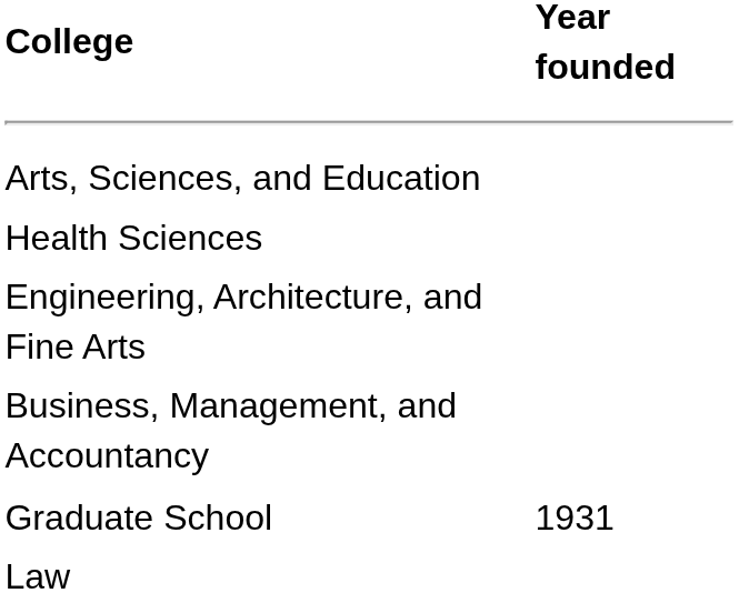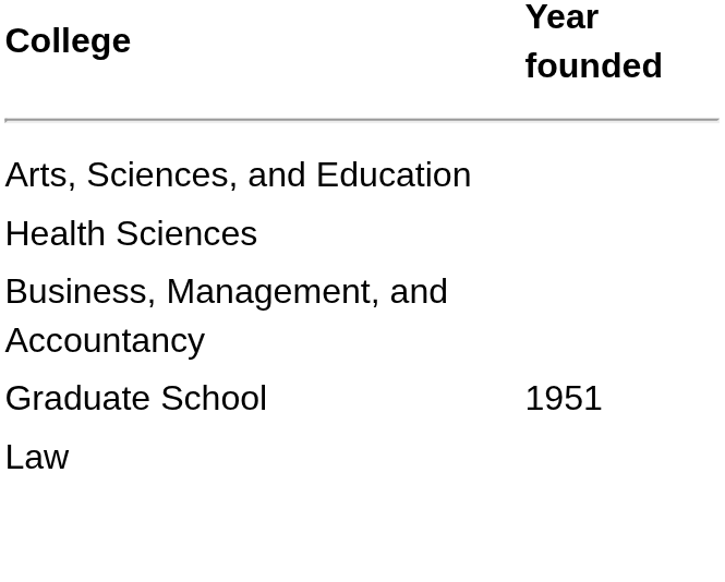 <table class="toccolours" style="float:right; margin-left:1em; font-size:90%; line-height:1.4em; width:300px">
 <tr>
 <td><strong>College</strong></td>
 <td><strong>Year founded</strong></td>
 </tr>
 <tr>
 <td colspan="2"><hr></td>
 </tr>
 <tr>
 <td>Arts, Sciences, and Education</td>
 <td></td>
 </tr>
 <tr>
 <td>Health Sciences</td>
 <td></td>
 </tr>
 <tr>
-<td>Engineering, Architecture, and Fine Arts</td>
-<td></td>
-</tr>
-<tr>
 <td>Business, Management, and Accountancy</td>
 <td></td>
 </tr>
 <tr>
 <td>Graduate School</td>
-<td>1931</td>
+<td>1951</td>
 </tr>
 <tr>
 <td>Law</td>
 <td></td>
 </tr>
 </table>
